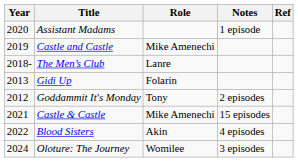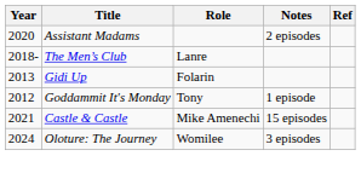 <table class="wikitable">
 <tr>
 <th>Year</th>
 <th>Title</th>
 <th>Role</th>
 <th>Notes</th>
 <th>Ref</th>
 </tr>
 <tr>
 <td>2020</td>
 <td><em>Assistant Madams</em></td>
 <td></td>
-<td>1 episode</td>
-<td></td>
-</tr>
-<tr>
-<td>2019</td>
-<td><em><a href='#'>Castle and Castle</a></em></td>
-<td>Mike Amenechi</td>
-<td></td>
+<td>2 episodes</td>
 <td></td>
 </tr>
 <tr>
 <td>2018-</td>
 <td><em><a href='#'>The Men’s Club</a></em></td>
 <td>Lanre</td>
 <td></td>
 <td></td>
 </tr>
 <tr>
 <td>2013</td>
 <td><em><a href='#'>Gidi Up</a></em></td>
 <td>Folarin</td>
 <td></td>
 <td></td>
 </tr>
 <tr>
 <td>2012</td>
 <td><em>Goddammit It's Monday</em></td>
 <td>Tony</td>
-<td>2 episodes</td>
+<td>1 episode</td>
 <td></td>
 </tr>
 <tr>
 <td>2021</td>
 <td><em><a href='#'>Castle & Castle</a></em></td>
 <td>Mike Amenechi</td>
 <td>15 episodes</td>
 <td></td>
 </tr>
 <tr>
-<td>2022</td>
-<td><em><a href='#'>Blood Sisters</a></em></td>
-<td>Akin</td>
-<td>4 episodes</td>
-<td></td>
-</tr>
-<tr>
 <td>2024</td>
 <td><em>Oloture: The Journey</em></td>
 <td>Womilee</td>
 <td>3 episodes</td>
 <td></td>
 </tr>
 </table>
